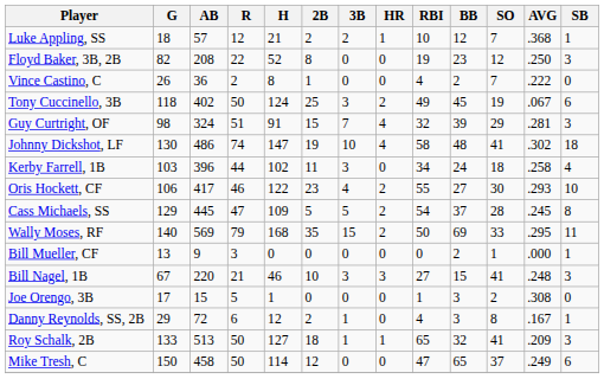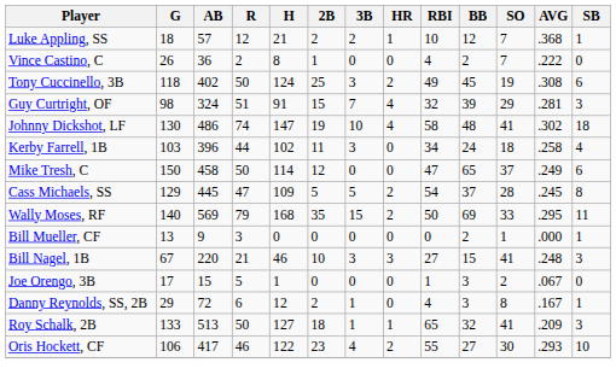 <table class="wikitable sortable">
 <tr>
 <th width="24%">Player</th>
 <th width="6%">G</th>
 <th width="6%">AB</th>
 <th width="6%">R</th>
 <th width="6%">H</th>
 <th width="6%">2B</th>
 <th width="6%">3B</th>
 <th width="6%">HR</th>
 <th width="6%">RBI</th>
 <th width="6%">BB</th>
 <th width="6%">SO</th>
 <th width="6%">AVG</th>
 <th width="6%">SB</th>
 </tr>
 <tr>
 <td><a href='#'>Luke Appling</a>, SS</td>
 <td>18</td>
 <td>57</td>
 <td>12</td>
 <td>21</td>
 <td>2</td>
 <td>2</td>
 <td>1</td>
 <td>10</td>
 <td>12</td>
 <td>7</td>
 <td>.368</td>
 <td>1</td>
 </tr>
 <tr>
-<td><a href='#'>Floyd Baker</a>, 3B, 2B</td>
-<td>82</td>
-<td>208</td>
-<td>22</td>
-<td>52</td>
-<td>8</td>
-<td>0</td>
-<td>0</td>
-<td>19</td>
-<td>23</td>
-<td>12</td>
-<td>.250</td>
-<td>3</td>
-</tr>
-<tr>
 <td><a href='#'>Vince Castino</a>, C</td>
 <td>26</td>
 <td>36</td>
 <td>2</td>
 <td>8</td>
 <td>1</td>
 <td>0</td>
 <td>0</td>
 <td>4</td>
 <td>2</td>
 <td>7</td>
 <td>.222</td>
 <td>0</td>
 </tr>
 <tr>
 <td><a href='#'>Tony Cuccinello</a>, 3B</td>
 <td>118</td>
 <td>402</td>
 <td>50</td>
 <td>124</td>
 <td>25</td>
 <td>3</td>
 <td>2</td>
 <td>49</td>
 <td>45</td>
 <td>19</td>
-<td>.067</td>
+<td>.308</td>
 <td>6</td>
 </tr>
 <tr>
 <td><a href='#'>Guy Curtright</a>, OF</td>
 <td>98</td>
 <td>324</td>
 <td>51</td>
 <td>91</td>
 <td>15</td>
 <td>7</td>
 <td>4</td>
 <td>32</td>
 <td>39</td>
 <td>29</td>
 <td>.281</td>
 <td>3</td>
 </tr>
 <tr>
 <td><a href='#'>Johnny Dickshot</a>, LF</td>
 <td>130</td>
 <td>486</td>
 <td>74</td>
 <td>147</td>
 <td>19</td>
 <td>10</td>
 <td>4</td>
 <td>58</td>
 <td>48</td>
 <td>41</td>
 <td>.302</td>
 <td>18</td>
 </tr>
 <tr>
 <td><a href='#'>Kerby Farrell</a>, 1B</td>
 <td>103</td>
 <td>396</td>
 <td>44</td>
 <td>102</td>
 <td>11</td>
 <td>3</td>
 <td>0</td>
 <td>34</td>
 <td>24</td>
 <td>18</td>
 <td>.258</td>
 <td>4</td>
 </tr>
 <tr>
-<td><a href='#'>Oris Hockett</a>, CF</td>
-<td>106</td>
-<td>417</td>
-<td>46</td>
-<td>122</td>
-<td>23</td>
-<td>4</td>
-<td>2</td>
-<td>55</td>
-<td>27</td>
-<td>30</td>
-<td>.293</td>
-<td>10</td>
+<td><a href='#'>Mike Tresh</a>, C</td>
+<td>150</td>
+<td>458</td>
+<td>50</td>
+<td>114</td>
+<td>12</td>
+<td>0</td>
+<td>0</td>
+<td>47</td>
+<td>65</td>
+<td>37</td>
+<td>.249</td>
+<td>6</td>
 </tr>
 <tr>
 <td><a href='#'>Cass Michaels</a>, SS</td>
 <td>129</td>
 <td>445</td>
 <td>47</td>
 <td>109</td>
 <td>5</td>
 <td>5</td>
 <td>2</td>
 <td>54</td>
 <td>37</td>
 <td>28</td>
 <td>.245</td>
 <td>8</td>
 </tr>
 <tr>
 <td><a href='#'>Wally Moses</a>, RF</td>
 <td>140</td>
 <td>569</td>
 <td>79</td>
 <td>168</td>
 <td>35</td>
 <td>15</td>
 <td>2</td>
 <td>50</td>
 <td>69</td>
 <td>33</td>
 <td>.295</td>
 <td>11</td>
 </tr>
 <tr>
 <td><a href='#'>Bill Mueller</a>, CF</td>
 <td>13</td>
 <td>9</td>
 <td>3</td>
 <td>0</td>
 <td>0</td>
 <td>0</td>
 <td>0</td>
 <td>0</td>
 <td>2</td>
 <td>1</td>
 <td>.000</td>
 <td>1</td>
 </tr>
 <tr>
 <td><a href='#'>Bill Nagel</a>, 1B</td>
 <td>67</td>
 <td>220</td>
 <td>21</td>
 <td>46</td>
 <td>10</td>
 <td>3</td>
 <td>3</td>
 <td>27</td>
 <td>15</td>
 <td>41</td>
 <td>.248</td>
 <td>3</td>
 </tr>
 <tr>
 <td><a href='#'>Joe Orengo</a>, 3B</td>
 <td>17</td>
 <td>15</td>
 <td>5</td>
 <td>1</td>
 <td>0</td>
 <td>0</td>
 <td>0</td>
 <td>1</td>
 <td>3</td>
 <td>2</td>
-<td>.308</td>
+<td>.067</td>
 <td>0</td>
 </tr>
 <tr>
 <td><a href='#'>Danny Reynolds</a>, SS, 2B</td>
 <td>29</td>
 <td>72</td>
 <td>6</td>
 <td>12</td>
 <td>2</td>
 <td>1</td>
 <td>0</td>
 <td>4</td>
 <td>3</td>
 <td>8</td>
 <td>.167</td>
 <td>1</td>
 </tr>
 <tr>
 <td><a href='#'>Roy Schalk</a>, 2B</td>
 <td>133</td>
 <td>513</td>
 <td>50</td>
 <td>127</td>
 <td>18</td>
 <td>1</td>
 <td>1</td>
 <td>65</td>
 <td>32</td>
 <td>41</td>
 <td>.209</td>
 <td>3</td>
 </tr>
 <tr>
-<td><a href='#'>Mike Tresh</a>, C</td>
-<td>150</td>
-<td>458</td>
-<td>50</td>
-<td>114</td>
-<td>12</td>
-<td>0</td>
-<td>0</td>
-<td>47</td>
-<td>65</td>
-<td>37</td>
-<td>.249</td>
-<td>6</td>
+<td><a href='#'>Oris Hockett</a>, CF</td>
+<td>106</td>
+<td>417</td>
+<td>46</td>
+<td>122</td>
+<td>23</td>
+<td>4</td>
+<td>2</td>
+<td>55</td>
+<td>27</td>
+<td>30</td>
+<td>.293</td>
+<td>10</td>
 </tr>
 <tr>
 </tr>
 </table>
